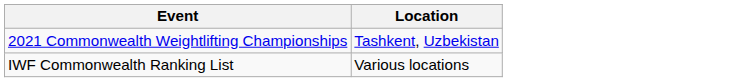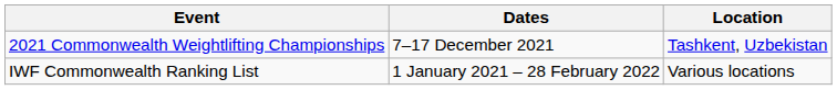 <table class="wikitable">
 <tr>
 <th>Event</th>
+<th>Dates</th>
 <th>Location</th>
 </tr>
 <tr>
 <td><a href='#'>2021 Commonwealth Weightlifting Championships</a></td>
+<td>7–17 December 2021</td>
 <td> <a href='#'>Tashkent</a>, <a href='#'>Uzbekistan</a></td>
 </tr>
 <tr>
 <td>IWF Commonwealth Ranking List</td>
+<td>1 January 2021 – 28 February 2022</td>
 <td>Various locations</td>
 </tr>
 </table>
